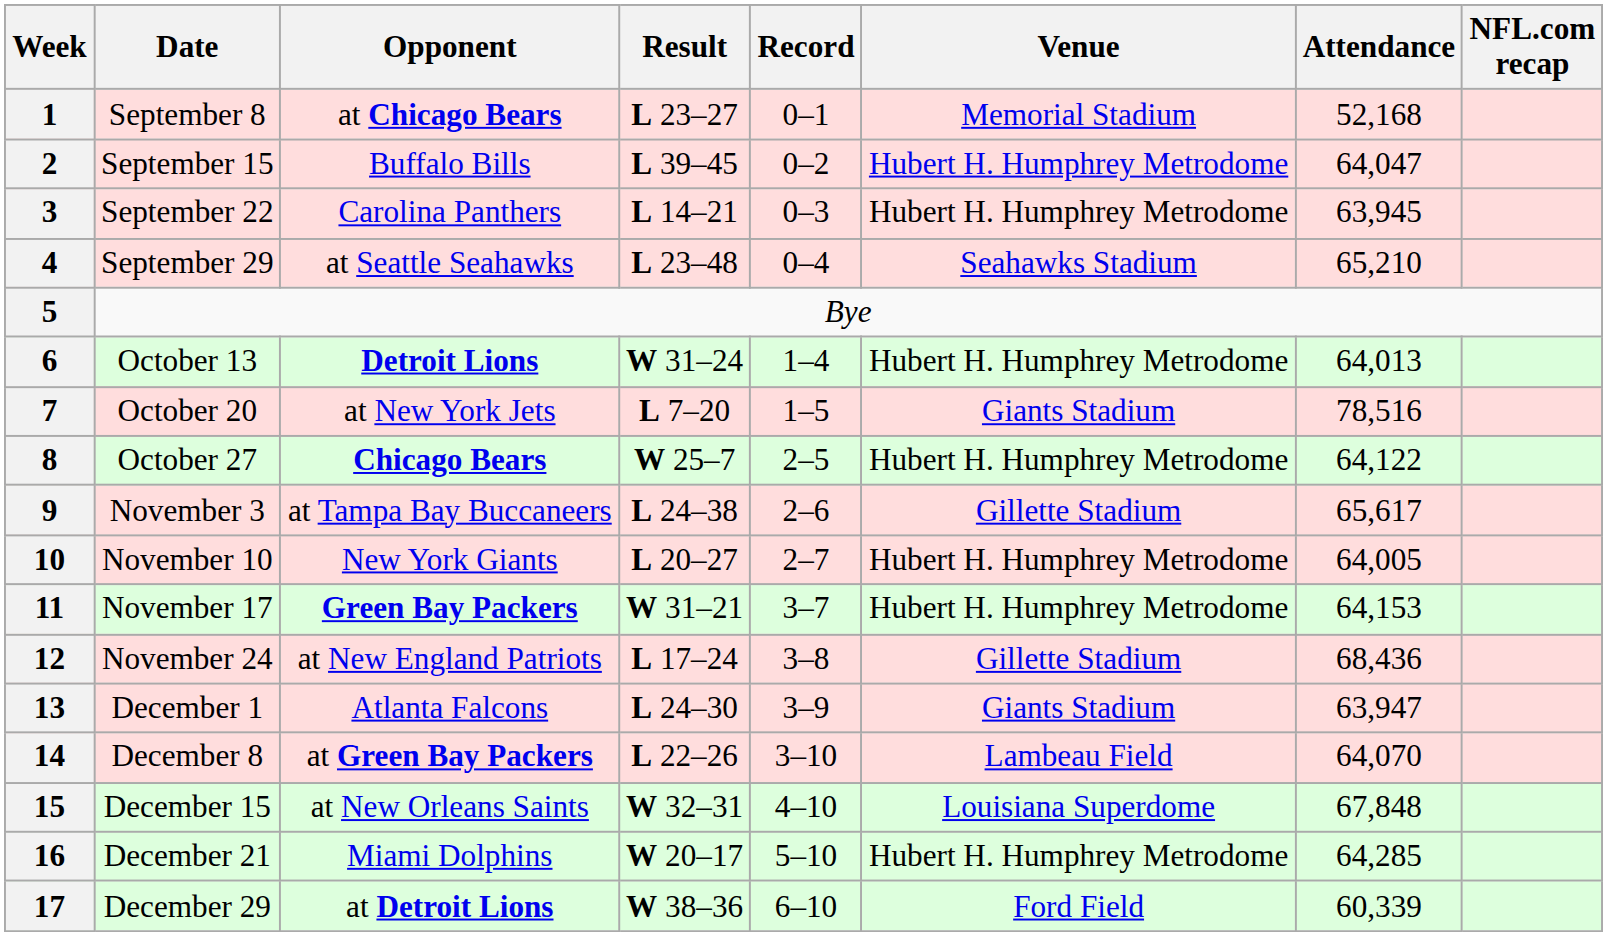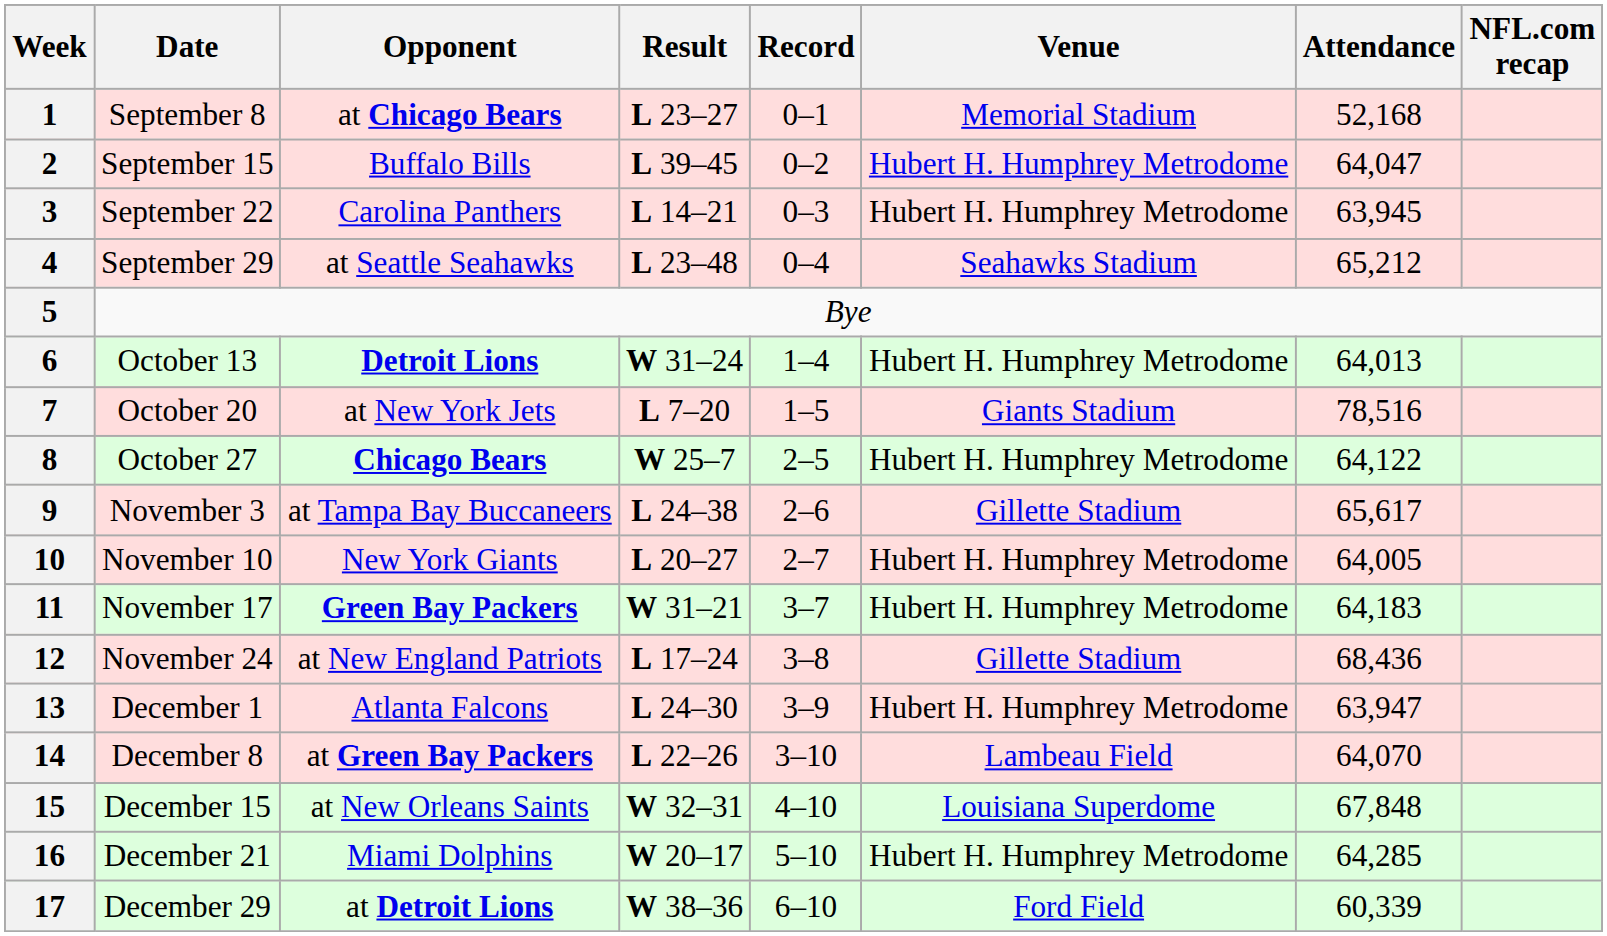 <table class="wikitable" style="text-align:center">
 <tr>
 <th>Week</th>
 <th>Date</th>
 <th>Opponent</th>
 <th>Result</th>
 <th>Record</th>
 <th>Venue</th>
 <th>Attendance</th>
 <th>NFL.com<br>recap</th>
 </tr>
 <tr style="background:#fdd">
 <th>1</th>
 <td>September 8</td>
 <td>at <strong><a href='#'>Chicago Bears</a></strong></td>
 <td><strong>L</strong> 23–27</td>
 <td>0–1</td>
 <td><a href='#'>Memorial Stadium</a></td>
 <td>52,168</td>
 <td></td>
 </tr>
 <tr style="background:#fdd">
 <th>2</th>
 <td>September 15</td>
 <td><a href='#'>Buffalo Bills</a></td>
 <td><strong>L</strong> 39–45 </td>
 <td>0–2</td>
 <td><a href='#'>Hubert H. Humphrey Metrodome</a></td>
 <td>64,047</td>
 <td></td>
 </tr>
 <tr style="background:#fdd">
 <th>3</th>
 <td>September 22</td>
 <td><a href='#'>Carolina Panthers</a></td>
 <td><strong>L</strong> 14–21</td>
 <td>0–3</td>
 <td>Hubert H. Humphrey Metrodome</td>
 <td>63,945</td>
 <td></td>
 </tr>
 <tr style="background:#fdd">
 <th>4</th>
 <td>September 29</td>
 <td>at <a href='#'>Seattle Seahawks</a></td>
 <td><strong>L</strong> 23–48</td>
 <td>0–4</td>
 <td><a href='#'>Seahawks Stadium</a></td>
-<td>65,210</td>
+<td>65,212</td>
 <td></td>
 </tr>
 <tr>
 <th>5</th>
 <td colspan="7"><em>Bye</em></td>
 </tr>
 <tr style="background:#dfd">
 <th>6</th>
 <td>October 13</td>
 <td><strong><a href='#'>Detroit Lions</a></strong></td>
 <td><strong>W</strong> 31–24</td>
 <td>1–4</td>
 <td>Hubert H. Humphrey Metrodome</td>
 <td>64,013</td>
 <td></td>
 </tr>
 <tr style="background:#fdd">
 <th>7</th>
 <td>October 20</td>
 <td>at <a href='#'>New York Jets</a></td>
 <td><strong>L</strong> 7–20</td>
 <td>1–5</td>
 <td><a href='#'>Giants Stadium</a></td>
 <td>78,516</td>
 <td></td>
 </tr>
 <tr style="background:#dfd">
 <th>8</th>
 <td>October 27</td>
 <td><strong><a href='#'>Chicago Bears</a></strong></td>
 <td><strong>W</strong> 25–7</td>
 <td>2–5</td>
 <td>Hubert H. Humphrey Metrodome</td>
 <td>64,122</td>
 <td></td>
 </tr>
 <tr style="background:#fdd">
 <th>9</th>
 <td>November 3</td>
 <td>at <a href='#'>Tampa Bay Buccaneers</a></td>
 <td><strong>L</strong> 24–38</td>
 <td>2–6</td>
 <td><a href='#'>Gillette Stadium</a></td>
 <td>65,617</td>
 <td></td>
 </tr>
 <tr style="background:#fdd">
 <th>10</th>
 <td>November 10</td>
 <td><a href='#'>New York Giants</a></td>
 <td><strong>L</strong> 20–27</td>
 <td>2–7</td>
 <td>Hubert H. Humphrey Metrodome</td>
 <td>64,005</td>
 <td></td>
 </tr>
 <tr style="background:#dfd">
 <th>11</th>
 <td>November 17</td>
 <td><strong><a href='#'>Green Bay Packers</a></strong></td>
 <td><strong>W</strong> 31–21</td>
 <td>3–7</td>
 <td>Hubert H. Humphrey Metrodome</td>
-<td>64,153</td>
+<td>64,183</td>
 <td></td>
 </tr>
 <tr style="background:#fdd">
 <th>12</th>
 <td>November 24</td>
 <td>at <a href='#'>New England Patriots</a></td>
 <td><strong>L</strong> 17–24</td>
 <td>3–8</td>
 <td><a href='#'>Gillette Stadium</a></td>
 <td>68,436</td>
 <td></td>
 </tr>
 <tr style="background:#fdd">
 <th>13</th>
 <td>December 1</td>
 <td><a href='#'>Atlanta Falcons</a></td>
 <td><strong>L</strong> 24–30 </td>
 <td>3–9</td>
-<td><a href='#'>Giants Stadium</a></td>
+<td>Hubert H. Humphrey Metrodome</td>
 <td>63,947</td>
 <td></td>
 </tr>
 <tr style="background:#fdd">
 <th>14</th>
 <td>December 8</td>
 <td>at <strong><a href='#'>Green Bay Packers</a></strong></td>
 <td><strong>L</strong> 22–26</td>
 <td>3–10</td>
 <td><a href='#'>Lambeau Field</a></td>
 <td>64,070</td>
 <td></td>
 </tr>
 <tr style="background:#dfd">
 <th>15</th>
 <td>December 15</td>
 <td>at <a href='#'>New Orleans Saints</a></td>
 <td><strong>W</strong> 32–31</td>
 <td>4–10</td>
 <td><a href='#'>Louisiana Superdome</a></td>
 <td>67,848</td>
 <td></td>
 </tr>
 <tr style="background:#dfd">
 <th>16</th>
 <td>December 21</td>
 <td><a href='#'>Miami Dolphins</a></td>
 <td><strong>W</strong> 20–17</td>
 <td>5–10</td>
 <td>Hubert H. Humphrey Metrodome</td>
 <td>64,285</td>
 <td></td>
 </tr>
 <tr style="background:#dfd">
 <th>17</th>
 <td>December 29</td>
 <td>at <strong><a href='#'>Detroit Lions</a></strong></td>
 <td><strong>W</strong> 38–36</td>
 <td>6–10</td>
 <td><a href='#'>Ford Field</a></td>
 <td>60,339</td>
 <td></td>
 </tr>
 </table>
